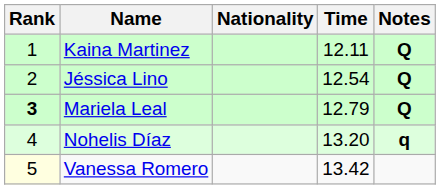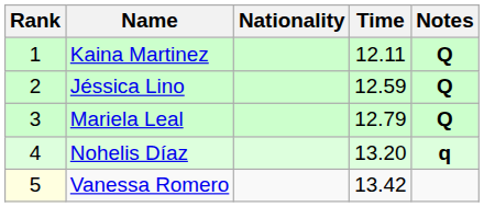 <table class="wikitable sortable" style="text-align:center">
 <tr>
 <th>Rank</th>
 <th>Name</th>
 <th>Nationality</th>
 <th>Time</th>
 <th>Notes</th>
 </tr>
 <tr bgcolor=ccffcc>
 <td>1</td>
 <td align=left><a href='#'>Kaina Martinez</a></td>
 <td align=left></td>
 <td>12.11</td>
 <td><strong>Q</strong></td>
 </tr>
 <tr bgcolor=ccffcc>
 <td>2</td>
 <td align=left><a href='#'>Jéssica Lino</a></td>
 <td align=left></td>
-<td>12.54</td>
+<td>12.59</td>
 <td><strong>Q</strong></td>
 </tr>
 <tr bgcolor=ccffcc>
-<td><strong>3</strong></td>
+<td>3</td>
 <td align=left><a href='#'>Mariela Leal</a></td>
 <td align=left></td>
 <td>12.79</td>
 <td><strong>Q</strong></td>
 </tr>
 <tr bgcolor=ddffdd>
 <td>4</td>
 <td align=left><a href='#'>Nohelis Díaz</a></td>
 <td align=left></td>
 <td>13.20</td>
 <td><strong>q</strong></td>
 </tr>
 <tr>
 <td style="background: lightyellow;">5</td>
 <td align=left><a href='#'>Vanessa Romero</a></td>
 <td align=left></td>
 <td>13.42</td>
 <td></td>
 </tr>
 </table>
